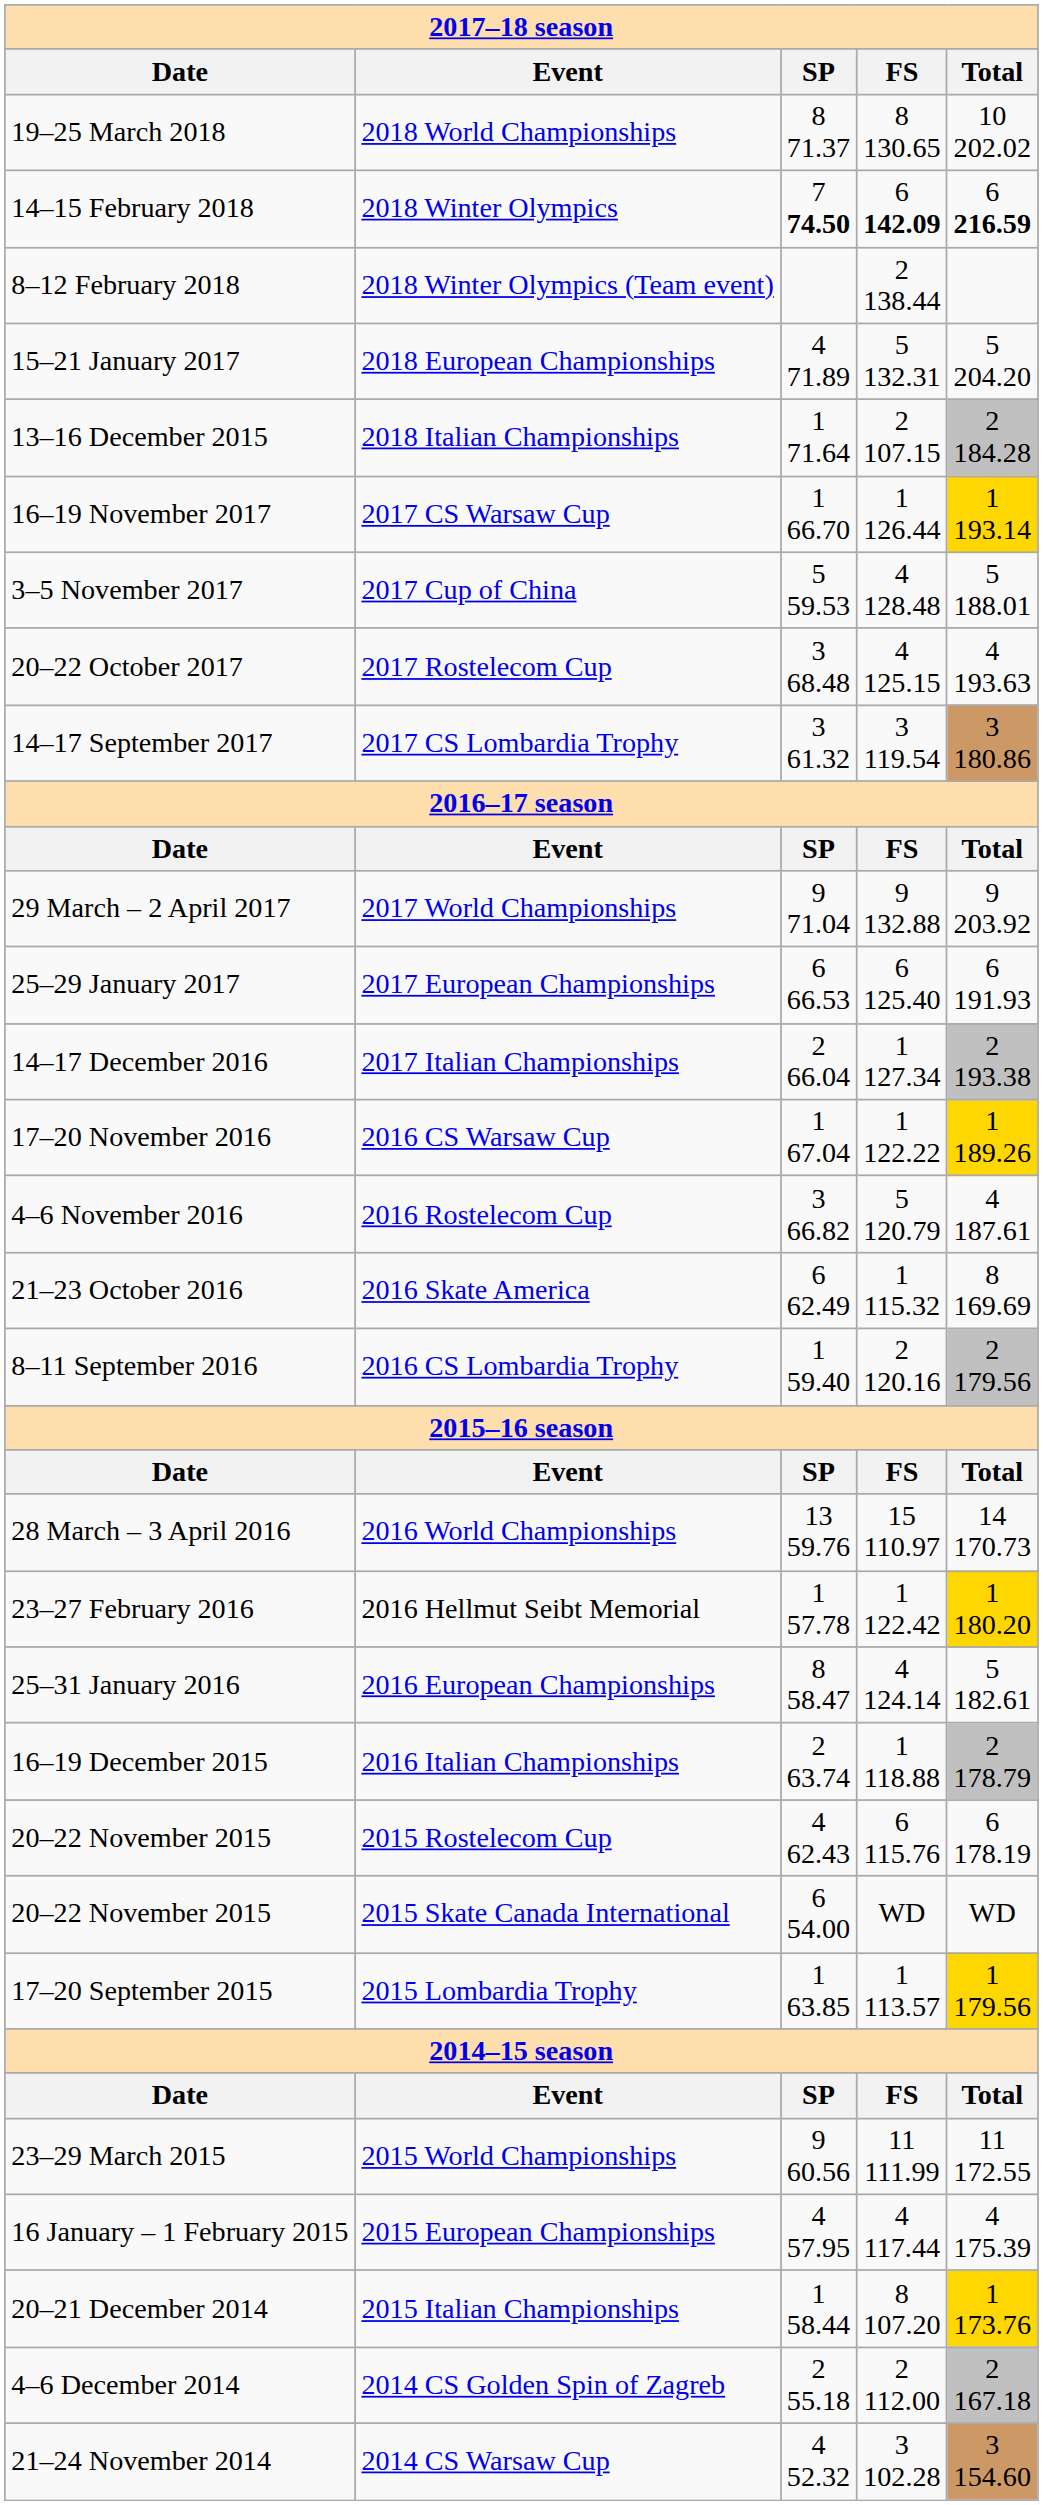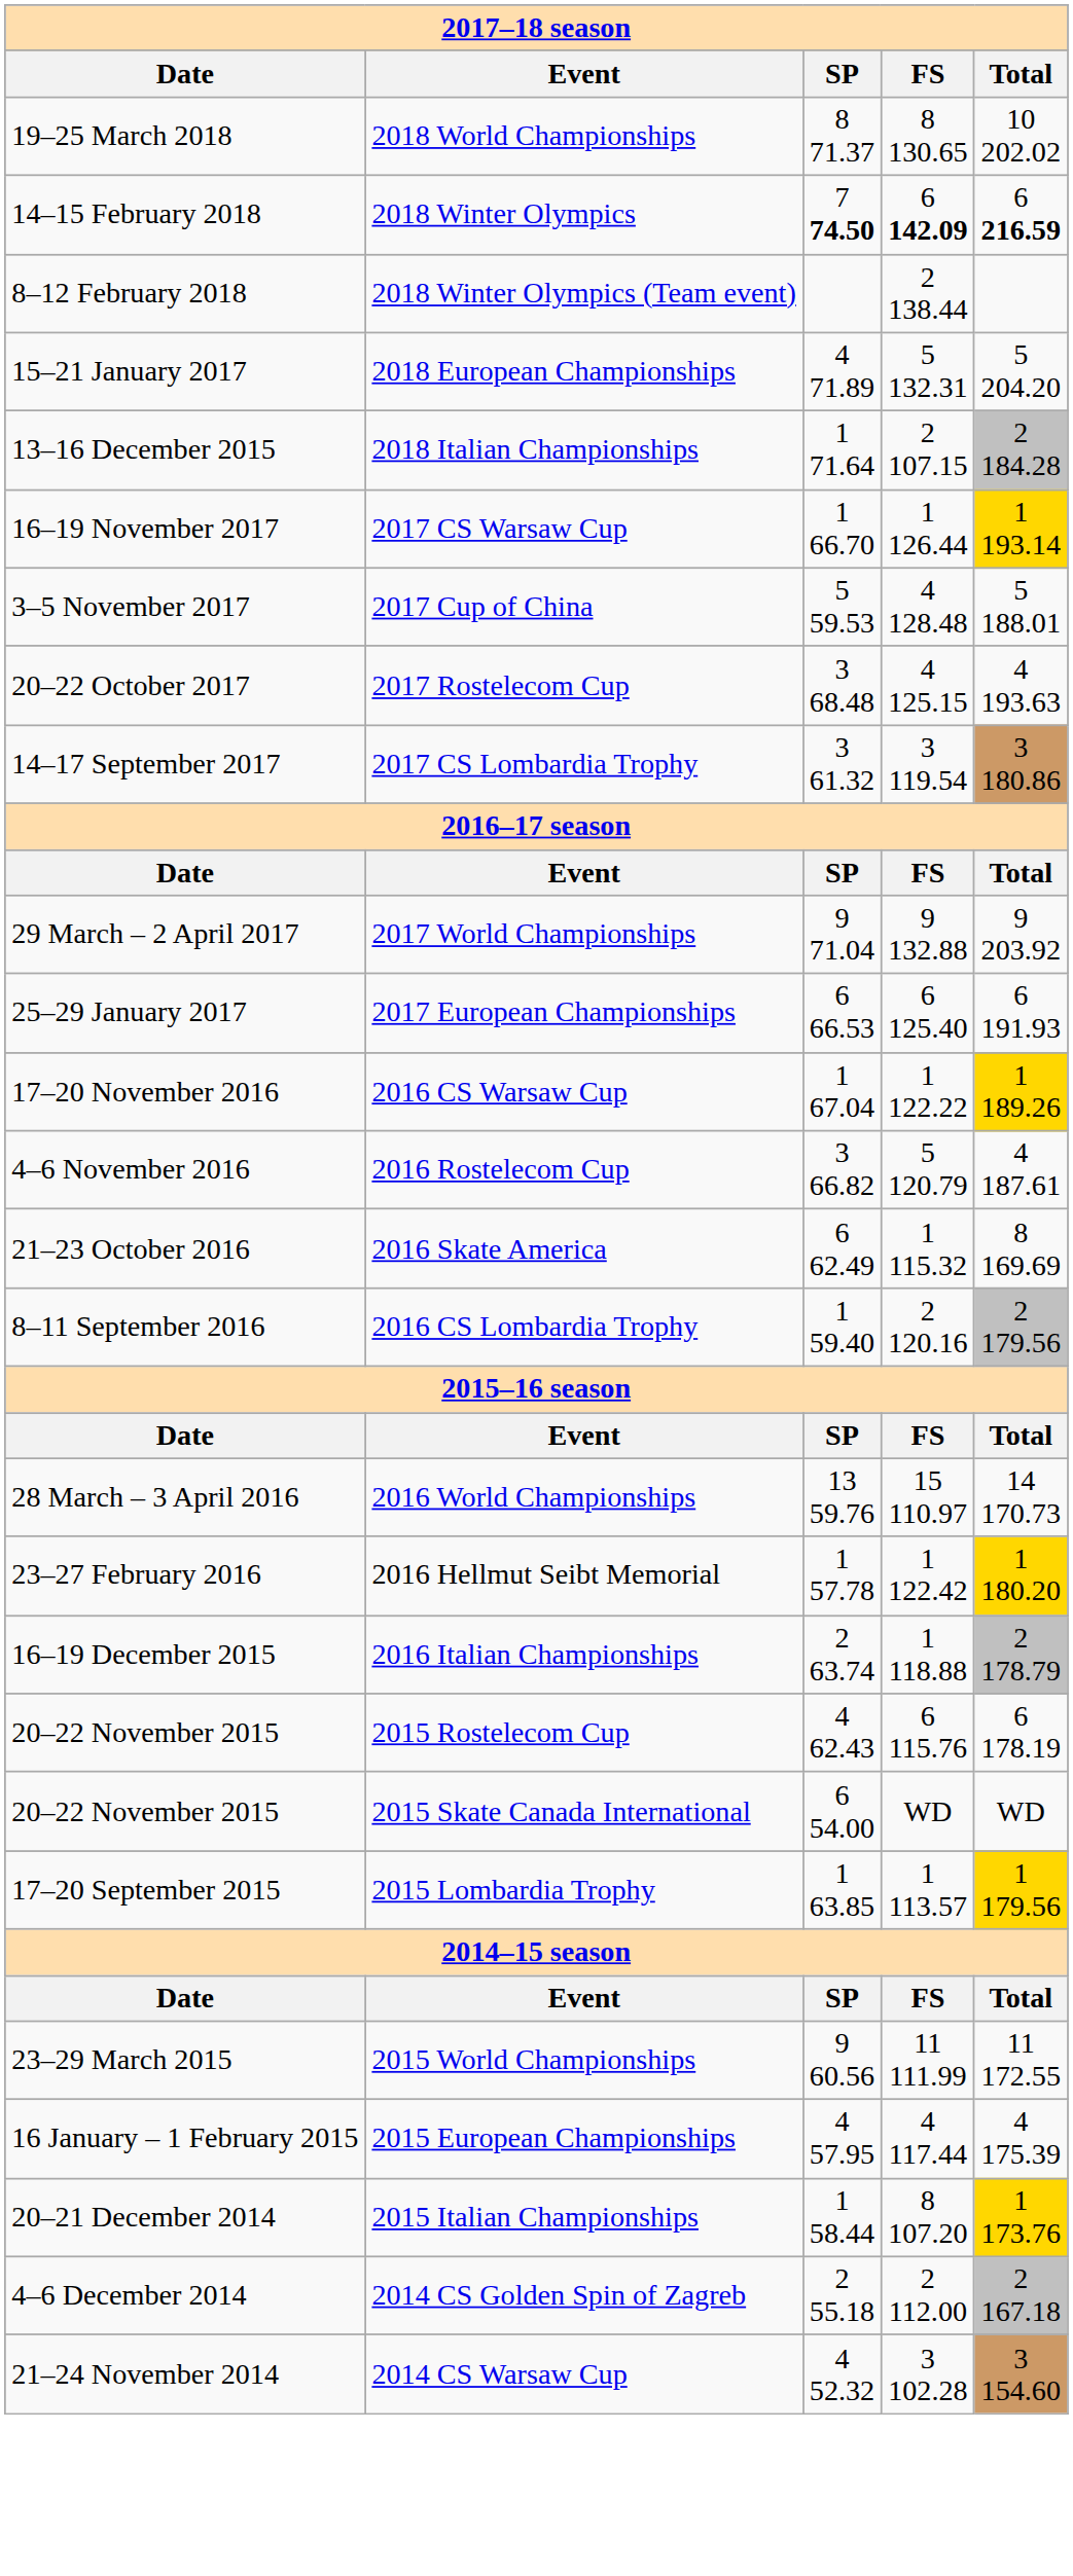 <table class="wikitable">
 <tr>
 <th style="background-color: #ffdead;" colspan=5 align=center><a href='#'>2017–18 season</a></th>
 </tr>
 <tr>
 <th>Date</th>
 <th>Event</th>
 <th>SP</th>
 <th>FS</th>
 <th>Total</th>
 </tr>
 <tr>
 <td>19–25 March 2018</td>
 <td><a href='#'>2018 World Championships</a></td>
 <td align=center>8 <br> 71.37</td>
 <td align=center>8 <br> 130.65</td>
 <td align=center>10 <br> 202.02</td>
 </tr>
 <tr>
 <td>14–15 February 2018</td>
 <td><a href='#'>2018 Winter Olympics</a></td>
 <td align=center>7 <br> <strong>74.50</strong></td>
 <td align=center>6 <br> <strong>142.09</strong></td>
 <td align=center>6 <br> <strong>216.59</strong></td>
 </tr>
 <tr>
 <td>8–12 February 2018</td>
 <td><a href='#'>2018 Winter Olympics (Team event)</a></td>
 <td align=center></td>
 <td align=center>2 <br> 138.44</td>
 <td align=center></td>
 </tr>
 <tr>
 <td>15–21 January 2017</td>
 <td><a href='#'>2018 European Championships</a></td>
 <td align=center>4 <br> 71.89</td>
 <td align=center>5 <br> 132.31</td>
 <td align=center>5 <br> 204.20</td>
 </tr>
 <tr>
 <td>13–16 December 2015</td>
 <td><a href='#'>2018 Italian Championships</a></td>
 <td align=center>1 <br> 71.64</td>
 <td align=center>2 <br> 107.15</td>
 <td align=center bgcolor=silver>2 <br> 184.28</td>
 </tr>
 <tr>
 <td>16–19 November 2017</td>
 <td><a href='#'>2017 CS Warsaw Cup</a></td>
 <td align=center>1 <br> 66.70</td>
 <td align=center>1 <br> 126.44</td>
 <td align=center bgcolor=gold>1 <br> 193.14</td>
 </tr>
 <tr>
 <td>3–5 November 2017</td>
 <td><a href='#'>2017 Cup of China</a></td>
 <td align=center>5 <br> 59.53</td>
 <td align=center>4 <br> 128.48</td>
 <td align=center>5 <br> 188.01</td>
 </tr>
 <tr>
 <td>20–22 October 2017</td>
 <td><a href='#'>2017 Rostelecom Cup</a></td>
 <td align=center>3 <br> 68.48</td>
 <td align=center>4 <br> 125.15</td>
 <td align=center>4 <br> 193.63</td>
 </tr>
 <tr>
 <td>14–17 September 2017</td>
 <td><a href='#'>2017 CS Lombardia Trophy</a></td>
 <td align=center>3 <br> 61.32</td>
 <td align=center>3 <br> 119.54</td>
 <td align=center bgcolor="cc9966">3 <br> 180.86</td>
 </tr>
 <tr>
 <th style="background-color: #ffdead;" colspan=5 align=center><a href='#'>2016–17 season</a></th>
 </tr>
 <tr>
 <th>Date</th>
 <th>Event</th>
 <th>SP</th>
 <th>FS</th>
 <th>Total</th>
 </tr>
 <tr>
 <td>29 March – 2 April 2017</td>
 <td><a href='#'>2017 World Championships</a></td>
 <td align=center>9 <br> 71.04</td>
 <td align=center>9 <br> 132.88</td>
 <td align=center>9 <br> 203.92</td>
 </tr>
 <tr>
 <td>25–29 January 2017</td>
 <td><a href='#'>2017 European Championships</a></td>
 <td align=center>6 <br> 66.53</td>
 <td align=center>6 <br> 125.40</td>
 <td align=center>6 <br> 191.93</td>
 </tr>
 <tr>
-<td>14–17 December 2016</td>
-<td><a href='#'>2017 Italian Championships</a></td>
-<td align=center>2 <br> 66.04</td>
-<td align=center>1 <br> 127.34</td>
-<td align=center bgcolor=silver>2 <br> 193.38</td>
-</tr>
-<tr>
 <td>17–20 November 2016</td>
 <td><a href='#'>2016 CS Warsaw Cup</a></td>
 <td align=center>1 <br> 67.04</td>
 <td align=center>1 <br> 122.22</td>
 <td align=center bgcolor=gold>1 <br> 189.26</td>
 </tr>
 <tr>
 <td>4–6 November 2016</td>
 <td><a href='#'>2016 Rostelecom Cup</a></td>
 <td align=center>3 <br> 66.82</td>
 <td align=center>5 <br> 120.79</td>
 <td align=center>4 <br> 187.61</td>
 </tr>
 <tr>
 <td>21–23 October 2016</td>
 <td><a href='#'>2016 Skate America</a></td>
 <td align=center>6 <br> 62.49</td>
 <td align=center>1 <br> 115.32</td>
 <td align=center>8 <br> 169.69</td>
 </tr>
 <tr>
 <td>8–11 September 2016</td>
 <td><a href='#'>2016 CS Lombardia Trophy</a></td>
 <td align=center>1 <br> 59.40</td>
 <td align=center>2 <br> 120.16</td>
 <td align=center bgcolor=silver>2 <br> 179.56</td>
 </tr>
 <tr>
 <th style="background-color: #ffdead;" colspan=5 align=center><a href='#'>2015–16 season</a></th>
 </tr>
 <tr>
 <th>Date</th>
 <th>Event</th>
 <th>SP</th>
 <th>FS</th>
 <th>Total</th>
 </tr>
 <tr>
 <td>28 March – 3 April 2016</td>
 <td><a href='#'>2016 World Championships</a></td>
 <td align=center>13 <br> 59.76</td>
 <td align=center>15 <br> 110.97</td>
 <td align=center>14 <br> 170.73</td>
 </tr>
 <tr>
 <td>23–27 February 2016</td>
 <td>2016 Hellmut Seibt Memorial</td>
 <td align=center>1 <br> 57.78</td>
 <td align=center>1 <br> 122.42</td>
 <td align=center bgcolor=gold>1 <br> 180.20</td>
-</tr>
-<tr>
-<td>25–31 January 2016</td>
-<td><a href='#'>2016 European Championships</a></td>
-<td align=center>8 <br> 58.47</td>
-<td align=center>4 <br> 124.14</td>
-<td align=center>5 <br> 182.61</td>
 </tr>
 <tr>
 <td>16–19 December 2015</td>
 <td><a href='#'>2016 Italian Championships</a></td>
 <td align=center>2 <br> 63.74</td>
 <td align=center>1 <br> 118.88</td>
 <td align=center bgcolor=silver>2 <br> 178.79</td>
 </tr>
 <tr>
 <td>20–22 November 2015</td>
 <td><a href='#'>2015 Rostelecom Cup</a></td>
 <td align=center>4 <br> 62.43</td>
 <td align=center>6 <br> 115.76</td>
 <td align=center>6 <br> 178.19</td>
 </tr>
 <tr>
 <td>20–22 November 2015</td>
 <td><a href='#'>2015 Skate Canada International</a></td>
 <td align=center>6 <br> 54.00</td>
 <td align=center>WD</td>
 <td align=center>WD</td>
 </tr>
 <tr>
 <td>17–20 September 2015</td>
 <td><a href='#'>2015 Lombardia Trophy</a></td>
 <td align=center>1 <br> 63.85</td>
 <td align=center>1 <br> 113.57</td>
 <td align=center bgcolor=gold>1 <br> 179.56</td>
 </tr>
 <tr>
 <th style="background-color: #ffdead;" colspan=5 align=center><a href='#'>2014–15 season</a></th>
 </tr>
 <tr>
 <th>Date</th>
 <th>Event</th>
 <th>SP</th>
 <th>FS</th>
 <th>Total</th>
 </tr>
 <tr>
 <td>23–29 March 2015</td>
 <td><a href='#'>2015 World Championships</a></td>
 <td align=center>9 <br> 60.56</td>
 <td align=center>11 <br> 111.99</td>
 <td align=center>11 <br> 172.55</td>
 </tr>
 <tr>
 <td>16 January – 1 February 2015</td>
 <td><a href='#'>2015 European Championships</a></td>
 <td align=center>4 <br> 57.95</td>
 <td align=center>4 <br> 117.44</td>
 <td align=center>4 <br> 175.39</td>
 </tr>
 <tr>
 <td>20–21 December 2014</td>
 <td><a href='#'>2015 Italian Championships</a></td>
 <td align=center>1 <br> 58.44</td>
 <td align=center>8 <br> 107.20</td>
 <td align=center bgcolor=gold>1 <br> 173.76</td>
 </tr>
 <tr>
 <td>4–6 December 2014</td>
 <td><a href='#'>2014 CS Golden Spin of Zagreb</a></td>
 <td align=center>2 <br> 55.18</td>
 <td align=center>2 <br> 112.00</td>
 <td align=center bgcolor=silver>2 <br> 167.18</td>
 </tr>
 <tr>
 <td>21–24 November 2014</td>
 <td><a href='#'>2014 CS Warsaw Cup</a></td>
 <td align=center>4 <br> 52.32</td>
 <td align=center>3 <br> 102.28</td>
 <td align=center bgcolor=cc9966>3 <br> 154.60</td>
 </tr>
 </table>
